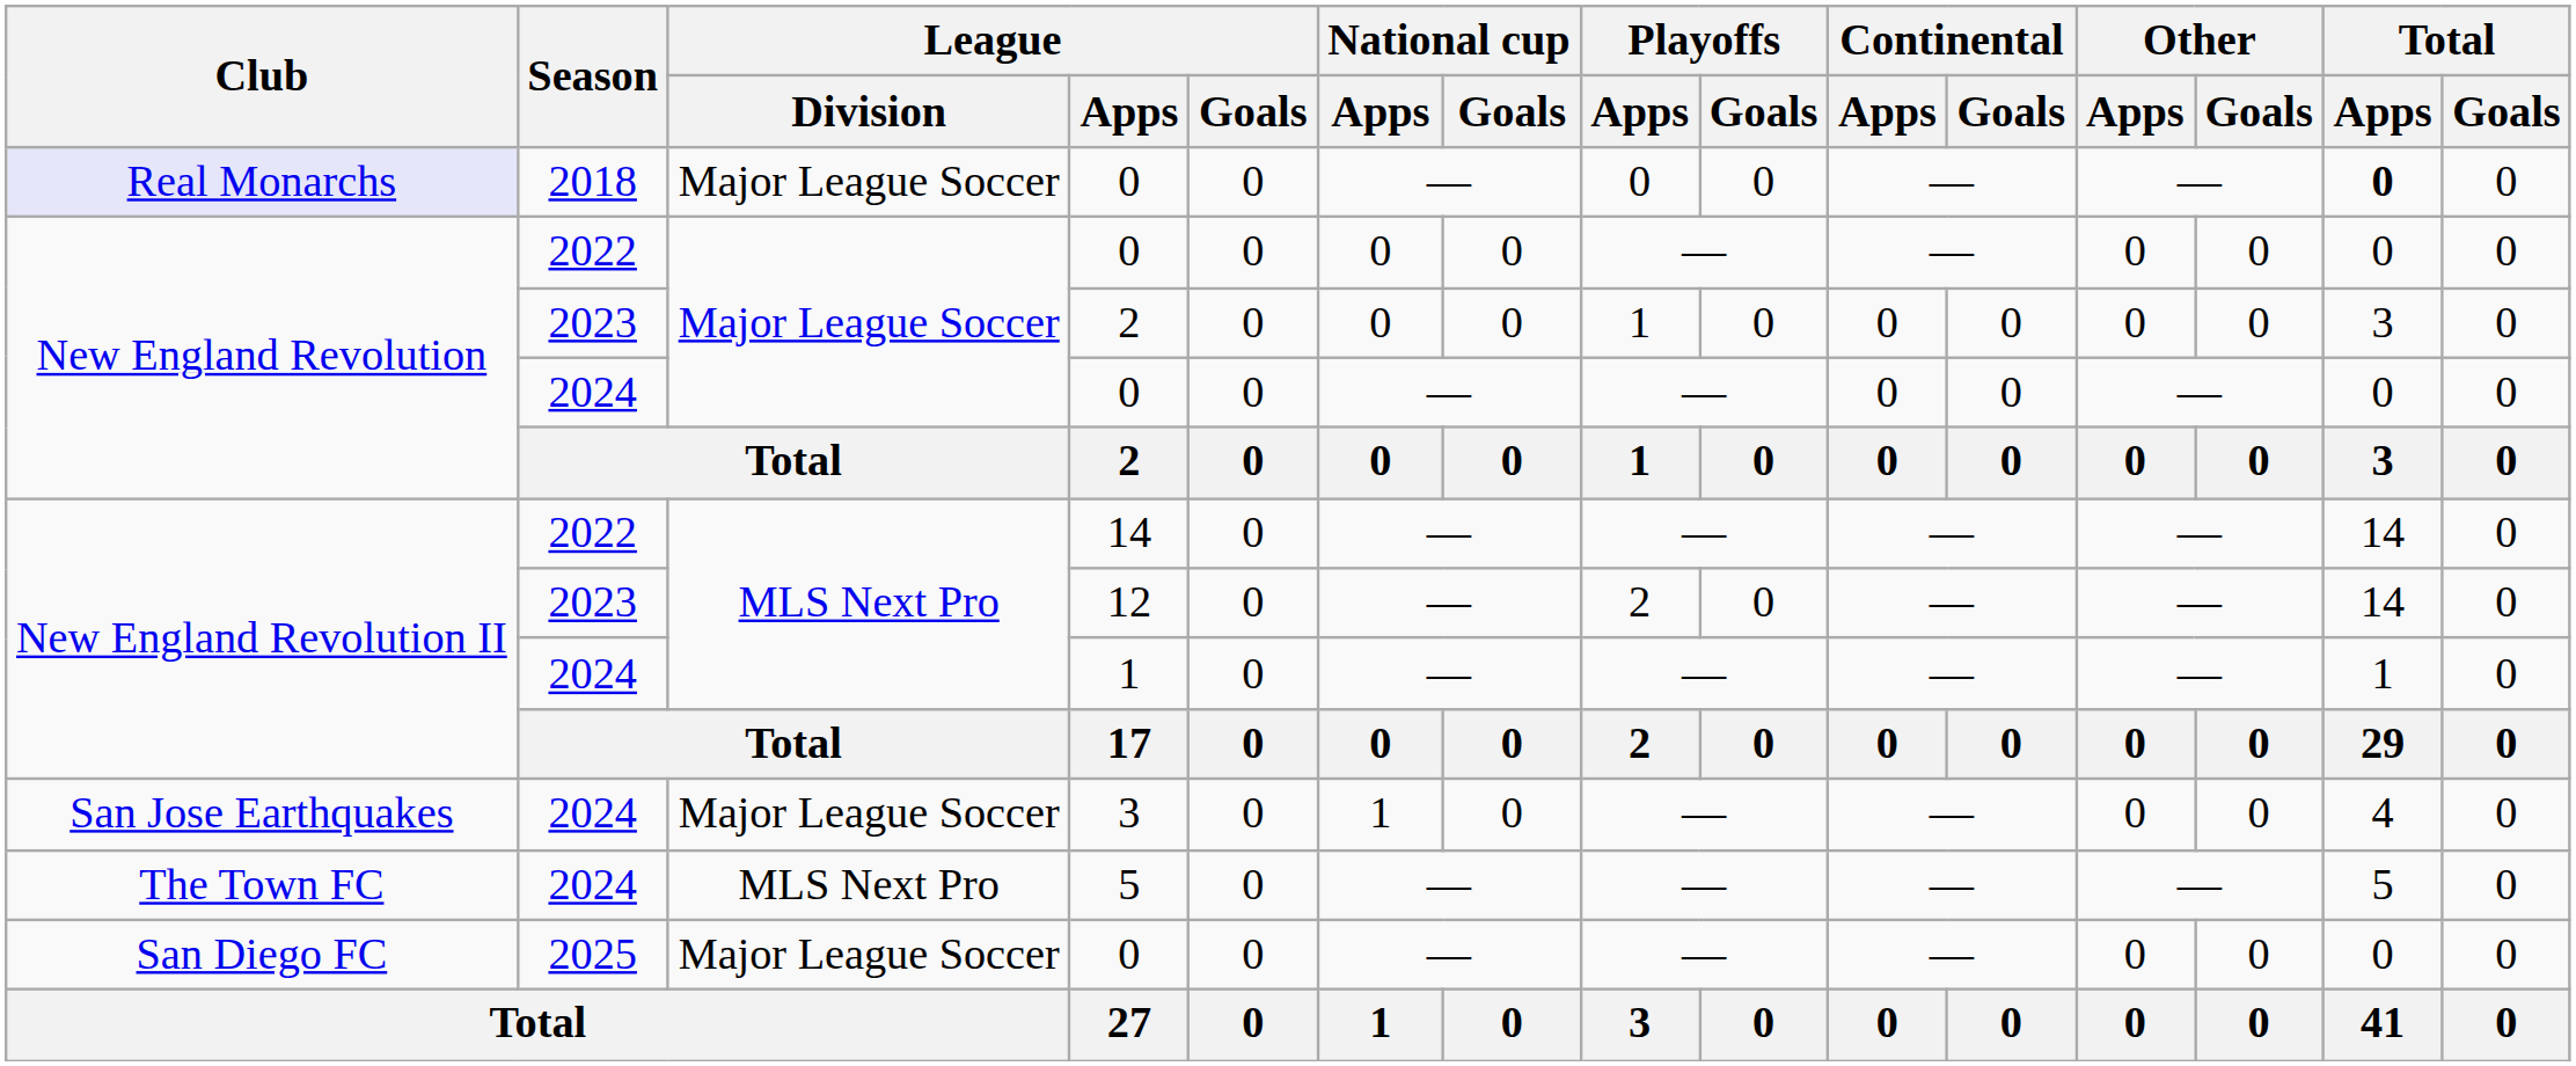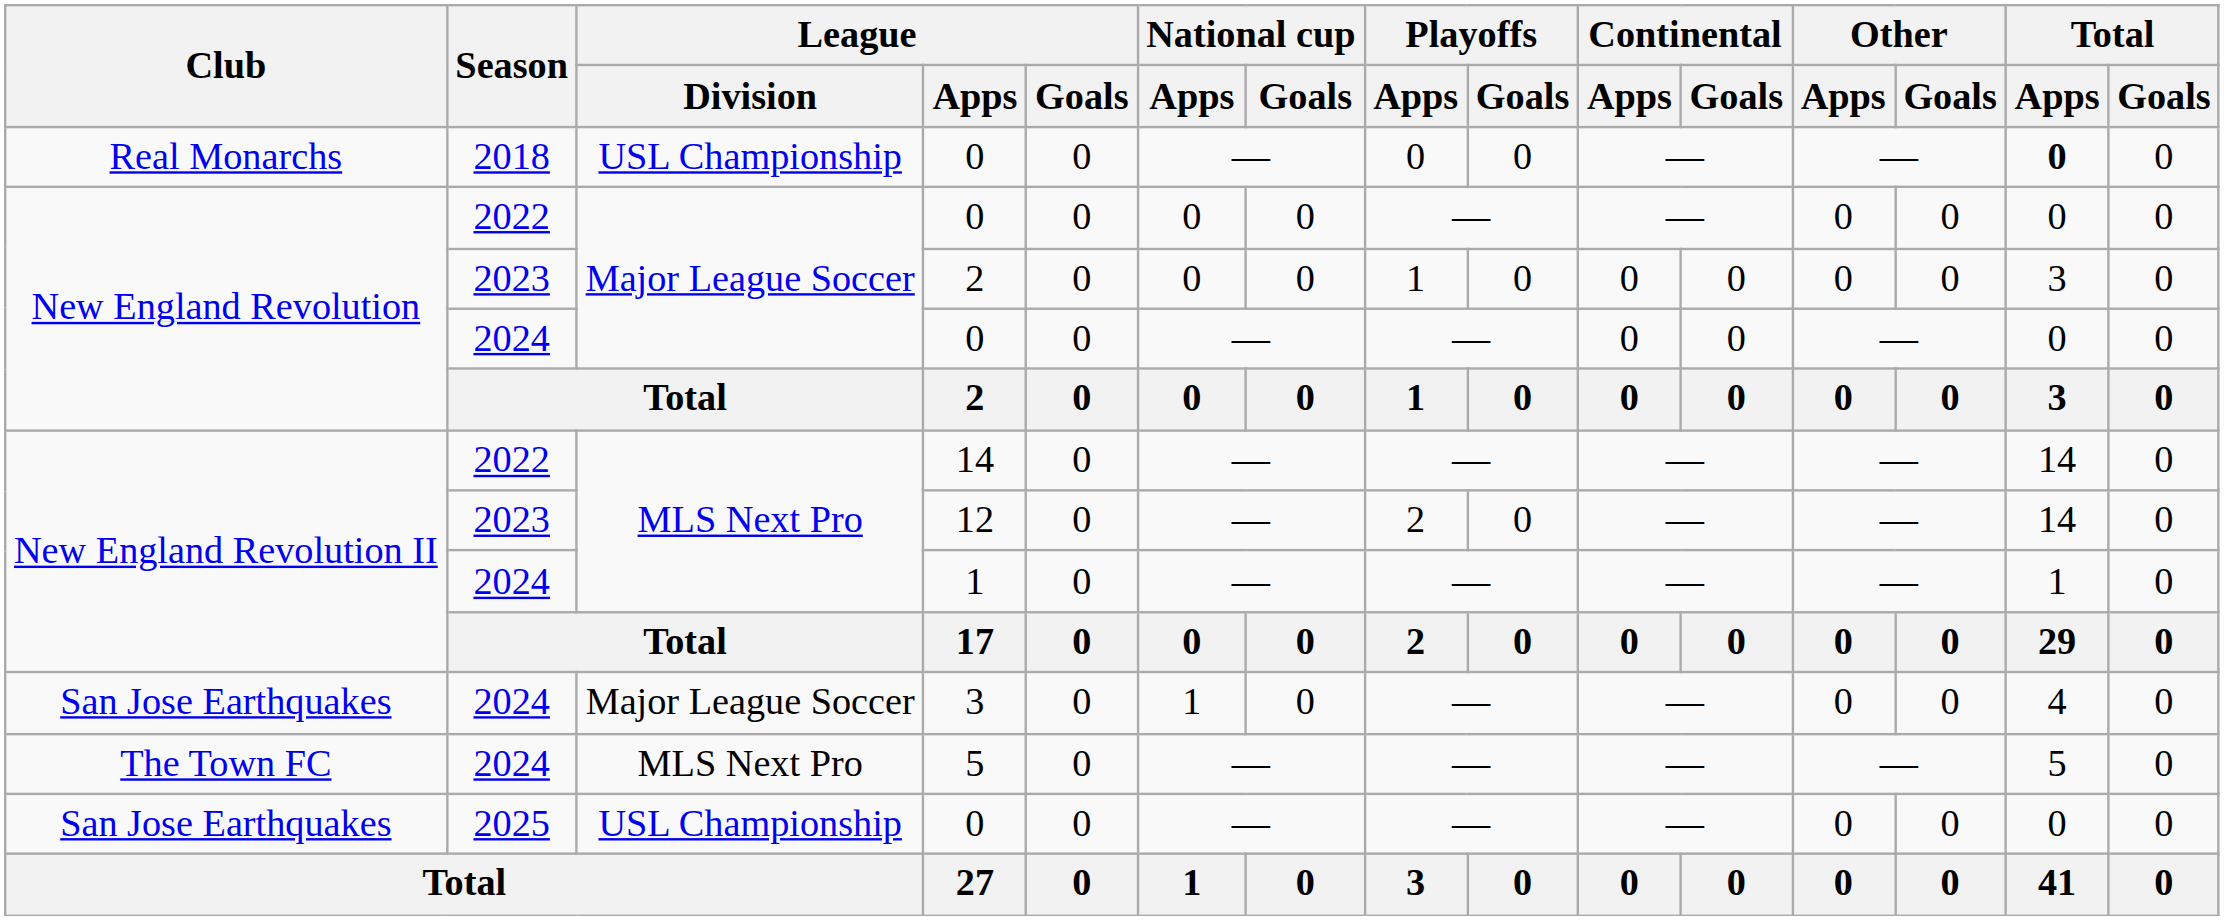 <table class="wikitable" style="text-align:center">
 <tr>
 <th rowspan="2">Club</th>
 <th rowspan="2">Season</th>
 <th colspan="3">League</th>
 <th colspan="2">National cup</th>
 <th colspan="2">Playoffs</th>
 <th colspan="2">Continental</th>
 <th colspan="2">Other</th>
 <th colspan="2">Total</th>
 </tr>
 <tr>
 <th>Division</th>
 <th>Apps</th>
 <th>Goals</th>
 <th>Apps</th>
 <th>Goals</th>
 <th>Apps</th>
 <th>Goals</th>
 <th>Apps</th>
 <th>Goals</th>
 <th>Apps</th>
 <th>Goals</th>
 <th>Apps</th>
 <th>Goals</th>
 </tr>
 <tr>
-<td style="background: lavender;"><a href='#'>Real Monarchs</a></td>
+<td><a href='#'>Real Monarchs</a></td>
 <td><a href='#'>2018</a></td>
-<td>Major League Soccer</td>
+<td><a href='#'>USL Championship</a></td>
 <td>0</td>
 <td>0</td>
 <td colspan="2">—</td>
 <td>0</td>
 <td>0</td>
 <td colspan="2">—</td>
 <td colspan="2">—</td>
 <td><strong>0</strong></td>
 <td>0</td>
 </tr>
 <tr>
 <td rowspan="4"><a href='#'>New England Revolution</a></td>
 <td><a href='#'>2022</a></td>
 <td rowspan="3"><a href='#'>Major League Soccer</a></td>
 <td>0</td>
 <td>0</td>
 <td>0</td>
 <td>0</td>
 <td colspan="2">—</td>
 <td colspan="2">—</td>
 <td>0</td>
 <td>0</td>
 <td>0</td>
 <td>0</td>
 </tr>
 <tr>
 <td><a href='#'>2023</a></td>
 <td>2</td>
 <td>0</td>
 <td>0</td>
 <td>0</td>
 <td>1</td>
 <td>0</td>
 <td>0</td>
 <td>0</td>
 <td>0</td>
 <td>0</td>
 <td>3</td>
 <td>0</td>
 </tr>
 <tr>
 <td><a href='#'>2024</a></td>
 <td>0</td>
 <td>0</td>
 <td colspan="2">—</td>
 <td colspan="2">—</td>
 <td>0</td>
 <td>0</td>
 <td colspan="2">—</td>
 <td>0</td>
 <td>0</td>
 </tr>
 <tr>
 <th colspan="2">Total</th>
 <th>2</th>
 <th>0</th>
 <th>0</th>
 <th>0</th>
 <th>1</th>
 <th>0</th>
 <th>0</th>
 <th>0</th>
 <th>0</th>
 <th>0</th>
 <th>3</th>
 <th>0</th>
 </tr>
 <tr>
 <td rowspan="4"><a href='#'>New England Revolution II</a></td>
 <td><a href='#'>2022</a></td>
 <td rowspan="3"><a href='#'>MLS Next Pro</a></td>
 <td>14</td>
 <td>0</td>
 <td colspan="2">—</td>
 <td colspan="2">—</td>
 <td colspan="2">—</td>
 <td colspan="2">—</td>
 <td>14</td>
 <td>0</td>
 </tr>
 <tr>
 <td><a href='#'>2023</a></td>
 <td>12</td>
 <td>0</td>
 <td colspan="2">—</td>
 <td>2</td>
 <td>0</td>
 <td colspan="2">—</td>
 <td colspan="2">—</td>
 <td>14</td>
 <td>0</td>
 </tr>
 <tr>
 <td><a href='#'>2024</a></td>
 <td>1</td>
 <td>0</td>
 <td colspan="2">—</td>
 <td colspan="2">—</td>
 <td colspan="2">—</td>
 <td colspan="2">—</td>
 <td>1</td>
 <td>0</td>
 </tr>
 <tr>
 <th colspan="2">Total</th>
 <th>17</th>
 <th>0</th>
 <th>0</th>
 <th>0</th>
 <th>2</th>
 <th>0</th>
 <th>0</th>
 <th>0</th>
 <th>0</th>
 <th>0</th>
 <th>29</th>
 <th>0</th>
 </tr>
 <tr>
 <td><a href='#'>San Jose Earthquakes</a></td>
 <td><a href='#'>2024</a></td>
 <td>Major League Soccer</td>
 <td>3</td>
 <td>0</td>
 <td>1</td>
 <td>0</td>
 <td colspan="2">—</td>
 <td colspan="2">—</td>
 <td>0</td>
 <td>0</td>
 <td>4</td>
 <td>0</td>
 </tr>
 <tr>
 <td><a href='#'>The Town FC</a></td>
 <td><a href='#'>2024</a></td>
 <td>MLS Next Pro</td>
 <td>5</td>
 <td>0</td>
 <td colspan="2">—</td>
 <td colspan="2">—</td>
 <td colspan="2">—</td>
 <td colspan="2">—</td>
 <td>5</td>
 <td>0</td>
 </tr>
 <tr>
-<td><a href='#'>San Diego FC</a></td>
+<td><a href='#'>San Jose Earthquakes</a></td>
 <td><a href='#'>2025</a></td>
-<td>Major League Soccer</td>
+<td><a href='#'>USL Championship</a></td>
 <td>0</td>
 <td>0</td>
 <td colspan="2">—</td>
 <td colspan="2">—</td>
 <td colspan="2">—</td>
 <td>0</td>
 <td>0</td>
 <td>0</td>
 <td>0</td>
 </tr>
 <tr>
 <th colspan="3">Total</th>
 <th>27</th>
 <th>0</th>
 <th>1</th>
 <th>0</th>
 <th>3</th>
 <th>0</th>
 <th>0</th>
 <th>0</th>
 <th>0</th>
 <th>0</th>
 <th>41</th>
 <th>0</th>
 </tr>
 </table>
